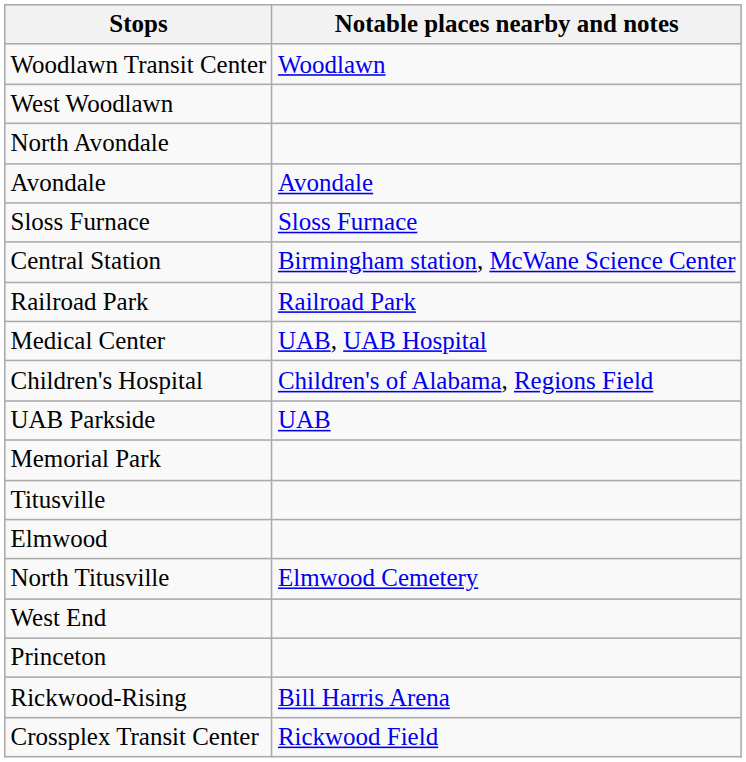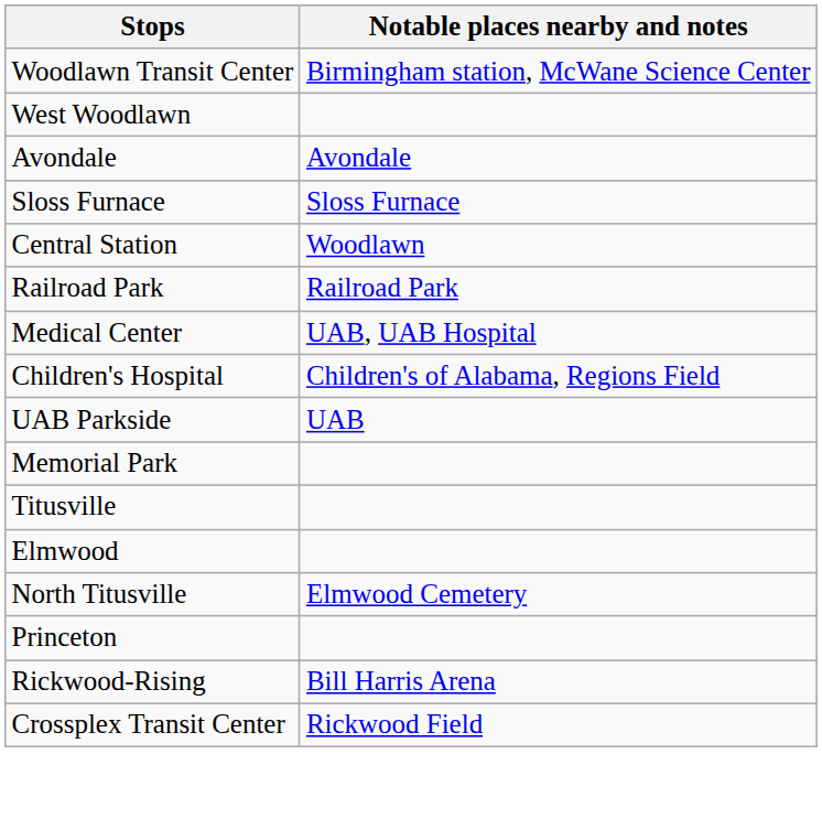 <table class="wikitable mw-collapsible">
 <tr>
 <th>Stops</th>
 <th>Notable places nearby and notes</th>
 </tr>
 <tr>
 <td>Woodlawn Transit Center</td>
-<td><a href='#'>Woodlawn</a></td>
+<td><a href='#'>Birmingham station</a>, <a href='#'>McWane Science Center</a></td>
 </tr>
 <tr>
 <td>West Woodlawn</td>
-<td></td>
-</tr>
-<tr>
-<td>North Avondale</td>
 <td></td>
 </tr>
 <tr>
 <td>Avondale</td>
 <td><a href='#'>Avondale</a></td>
 </tr>
 <tr>
 <td>Sloss Furnace</td>
 <td><a href='#'>Sloss Furnace</a></td>
 </tr>
 <tr>
 <td>Central Station</td>
-<td><a href='#'>Birmingham station</a>, <a href='#'>McWane Science Center</a></td>
+<td><a href='#'>Woodlawn</a></td>
 </tr>
 <tr>
 <td>Railroad Park</td>
 <td><a href='#'>Railroad Park</a></td>
 </tr>
 <tr>
 <td>Medical Center</td>
 <td><a href='#'>UAB</a>, <a href='#'>UAB Hospital</a></td>
 </tr>
 <tr>
 <td>Children's Hospital</td>
 <td><a href='#'>Children's of Alabama</a>, <a href='#'>Regions Field</a></td>
 </tr>
 <tr>
 <td>UAB Parkside</td>
 <td><a href='#'>UAB</a></td>
 </tr>
 <tr>
 <td>Memorial Park</td>
 <td></td>
 </tr>
 <tr>
 <td>Titusville</td>
 <td></td>
 </tr>
 <tr>
 <td>Elmwood</td>
 <td></td>
 </tr>
 <tr>
 <td>North Titusville</td>
 <td><a href='#'>Elmwood Cemetery</a></td>
 </tr>
 <tr>
-<td>West End</td>
-<td></td>
-</tr>
-<tr>
 <td>Princeton</td>
 <td></td>
 </tr>
 <tr>
 <td>Rickwood-Rising</td>
 <td><a href='#'>Bill Harris Arena</a></td>
 </tr>
 <tr>
 <td>Crossplex Transit Center</td>
 <td><a href='#'>Rickwood Field</a></td>
 </tr>
 </table>
